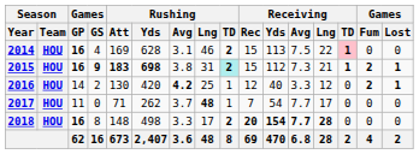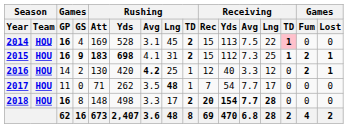 <table class="wikitable" style="text-align:center;">
 <tr>
 <th colspan="2">Season</th>
 <th colspan="2">Games</th>
 <th colspan="5">Rushing</th>
 <th colspan="5">Receiving</th>
 <th colspan="2">Games</th>
 </tr>
 <tr>
 <th>Year</th>
 <th>Team</th>
 <th>GP</th>
 <th>GS</th>
 <th>Att</th>
 <th>Yds</th>
 <th>Avg</th>
 <th>Lng</th>
 <th>TD</th>
 <th>Rec</th>
 <th>Yds</th>
 <th>Avg</th>
 <th>Lng</th>
 <th>TD</th>
 <th>Fum</th>
 <th>Lost</th>
 </tr>
 <tr>
 <th><a href='#'>2014</a></th>
 <th><a href='#'>HOU</a></th>
 <td><strong>16</strong></td>
 <td>4</td>
 <td>169</td>
-<td>628</td>
+<td>528</td>
 <td>3.1</td>
-<td>46</td>
+<td>45</td>
 <td><strong>2</strong></td>
 <td>15</td>
 <td>113</td>
 <td>7.5</td>
 <td>22</td>
 <td style="background: pink;"><strong>1</strong></td>
 <td>0</td>
 <td>0</td>
 </tr>
 <tr>
 <th><a href='#'>2015</a></th>
 <th><a href='#'>HOU</a></th>
 <td><strong>16</strong></td>
 <td><strong>9</strong></td>
 <td><strong>183</strong></td>
 <td><strong>698</strong></td>
-<td>3.8</td>
+<td>4.1</td>
 <td>31</td>
-<td style="background: paleturquoise;"><strong>2</strong></td>
+<td><strong>2</strong></td>
 <td>15</td>
 <td>112</td>
 <td>7.3</td>
-<td>21</td>
+<td>25</td>
 <td><strong>1</strong></td>
 <td><strong>2</strong></td>
 <td><strong>1</strong></td>
 </tr>
 <tr>
 <th><a href='#'>2016</a></th>
 <th><a href='#'>HOU</a></th>
 <td>14</td>
 <td>2</td>
 <td>130</td>
 <td>420</td>
 <td><strong>4.2</strong></td>
 <td>25</td>
 <td>1</td>
 <td>12</td>
 <td>40</td>
 <td>3.3</td>
 <td>12</td>
 <td>0</td>
 <td><strong>2</strong></td>
 <td><strong>1</strong></td>
 </tr>
 <tr>
 <th><a href='#'>2017</a></th>
 <th><a href='#'>HOU</a></th>
 <td>11</td>
 <td>0</td>
 <td>71</td>
 <td>262</td>
-<td>3.7</td>
+<td>3.5</td>
 <td><strong>48</strong></td>
 <td>1</td>
 <td>7</td>
 <td>54</td>
 <td>7.7</td>
 <td>17</td>
 <td>0</td>
 <td>0</td>
 <td>0</td>
 </tr>
 <tr>
 <th><a href='#'>2018</a></th>
 <th><a href='#'>HOU</a></th>
 <td><strong>16</strong></td>
 <td>8</td>
 <td>148</td>
 <td>498</td>
 <td>3.3</td>
 <td>17</td>
 <td><strong>2</strong></td>
 <td><strong>20</strong></td>
 <td><strong>154</strong></td>
 <td><strong>7.7</strong></td>
 <td><strong>28</strong></td>
 <td>0</td>
 <td>0</td>
 <td>0</td>
 </tr>
 <tr style="background:#eee; font-weight:bold; color:black;">
 <th colspan=2></th>
 <th>62</th>
 <th>16</th>
 <th>673</th>
 <th>2,407</th>
 <th>3.6</th>
 <th>48</th>
 <th>8</th>
 <th>69</th>
 <th>470</th>
 <th>6.8</th>
 <th>28</th>
 <th>2</th>
 <th>4</th>
 <th>2</th>
 </tr>
 </table>
